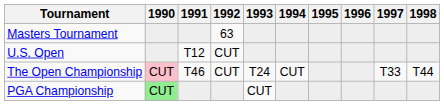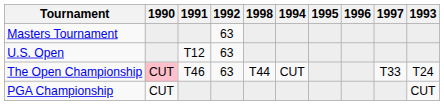 <table class="wikitable" style="font-size:95%;text-align:center;">
 <tr>
 <th>Tournament</th>
 <th>1990</th>
 <th>1991</th>
 <th>1992</th>
-<th>1993</th>
+<th>1998</th>
 <th>1994</th>
 <th>1995</th>
 <th>1996</th>
 <th>1997</th>
-<th>1998</th>
+<th>1993</th>
 </tr>
 <tr>
 <td align=left><a href='#'>Masters Tournament</a></td>
 <td style="background:#eeeeee;"></td>
 <td style="background:#eeeeee;"></td>
 <td>63</td>
 <td style="background:#eeeeee;"></td>
 <td style="background:#eeeeee;"></td>
 <td style="background:#eeeeee;"></td>
 <td style="background:#eeeeee;"></td>
 <td style="background:#eeeeee;"></td>
 <td style="background:#eeeeee;"></td>
 </tr>
 <tr>
 <td align=left><a href='#'>U.S. Open</a></td>
 <td style="background:#eeeeee;"></td>
 <td>T12</td>
-<td>CUT</td>
+<td>63</td>
 <td style="background:#eeeeee;"></td>
 <td style="background:#eeeeee;"></td>
 <td style="background:#eeeeee;"></td>
 <td style="background:#eeeeee;"></td>
 <td style="background:#eeeeee;"></td>
 <td style="background:#eeeeee;"></td>
 </tr>
 <tr>
 <td align=left><a href='#'>The Open Championship</a></td>
 <td style="background: pink;">CUT</td>
 <td>T46</td>
-<td>CUT</td>
-<td>T24</td>
+<td>63</td>
+<td>T44</td>
 <td>CUT</td>
 <td style="background:#eeeeee;"></td>
 <td style="background:#eeeeee;"></td>
 <td>T33</td>
-<td>T44</td>
+<td>T24</td>
 </tr>
 <tr>
 <td align=left><a href='#'>PGA Championship</a></td>
-<td style="background: lightgreen;">CUT</td>
-<td style="background:#eeeeee;"></td>
-<td style="background:#eeeeee;"></td>
 <td>CUT</td>
 <td style="background:#eeeeee;"></td>
 <td style="background:#eeeeee;"></td>
 <td style="background:#eeeeee;"></td>
 <td style="background:#eeeeee;"></td>
 <td style="background:#eeeeee;"></td>
+<td style="background:#eeeeee;"></td>
+<td style="background:#eeeeee;"></td>
+<td>CUT</td>
 </tr>
 </table>
